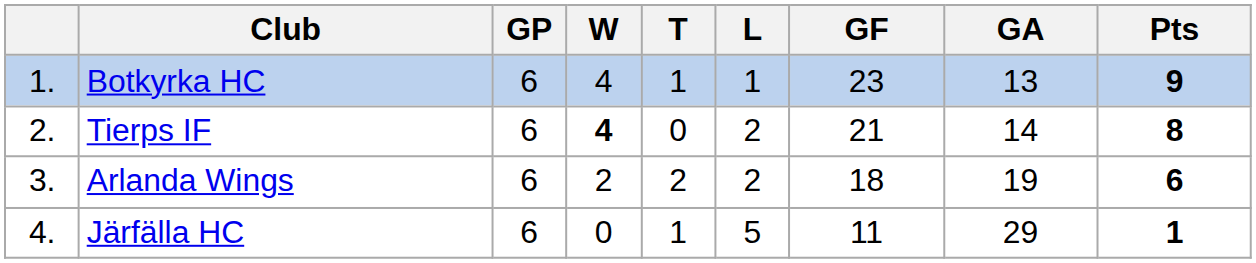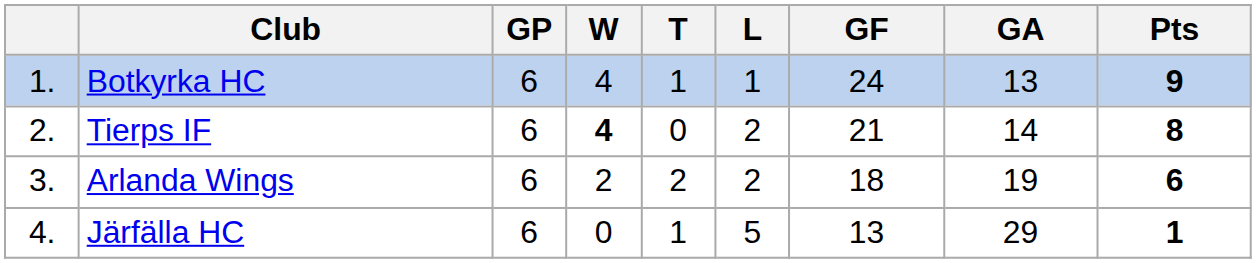 <table class="wikitable">
 <tr>
 <th width="30"></th>
 <th width="200">Club</th>
 <th width="30">GP</th>
 <th width="30">W</th>
 <th width="30">T</th>
 <th width="30">L</th>
 <th width="70">GF</th>
 <th width="70">GA</th>
 <th width="70">Pts</th>
 </tr>
 <tr bgcolor="#BCD2EE" align="center">
 <td>1.</td>
 <td align="left"><a href='#'>Botkyrka HC</a></td>
 <td>6</td>
 <td>4</td>
 <td>1</td>
 <td>1</td>
-<td>23</td>
+<td>24</td>
 <td>13</td>
 <td><strong>9</strong></td>
 </tr>
 <tr bgcolor="#FFFFFF" align="center">
 <td>2.</td>
 <td align="left"><a href='#'>Tierps IF</a></td>
 <td>6</td>
 <td><strong>4</strong></td>
 <td>0</td>
 <td>2</td>
 <td>21</td>
 <td>14</td>
 <td><strong>8</strong></td>
 </tr>
 <tr bgcolor="#FFFFFF" align="center">
 <td>3.</td>
 <td align="left"><a href='#'>Arlanda Wings</a></td>
 <td>6</td>
 <td>2</td>
 <td>2</td>
 <td>2</td>
 <td>18</td>
 <td>19</td>
 <td><strong>6</strong></td>
 </tr>
 <tr bgcolor="#FFFFFF" align="center">
 <td>4.</td>
 <td align="left"><a href='#'>Järfälla HC</a></td>
 <td>6</td>
 <td>0</td>
 <td>1</td>
 <td>5</td>
-<td>11</td>
+<td>13</td>
 <td>29</td>
 <td><strong>1</strong></td>
 </tr>
 </table>
